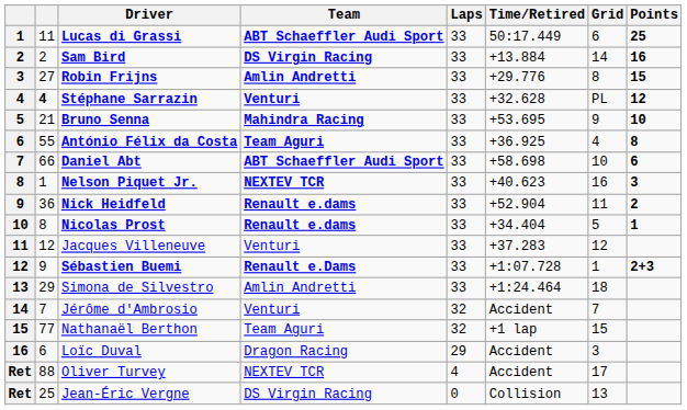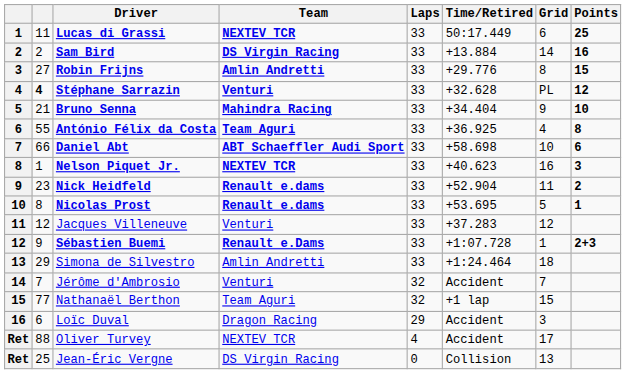 <table class="wikitable" style="font-size: 85%">
 <tr>
 <th></th>
 <th></th>
 <th>Driver</th>
 <th>Team</th>
 <th>Laps</th>
 <th>Time/Retired</th>
 <th>Grid</th>
 <th>Points</th>
 </tr>
 <tr>
 <th>1</th>
 <td>11</td>
 <td> <strong><a href='#'>Lucas di Grassi</a></strong></td>
-<td><strong><a href='#'>ABT Schaeffler Audi Sport</a></strong></td>
+<td><strong><a href='#'>NEXTEV TCR</a></strong></td>
 <td>33</td>
 <td>50:17.449</td>
 <td>6</td>
 <td><strong>25</strong></td>
 </tr>
 <tr>
 <th>2</th>
 <td>2</td>
 <td> <strong><a href='#'>Sam Bird</a></strong></td>
 <td><strong><a href='#'>DS Virgin Racing</a></strong></td>
 <td>33</td>
 <td>+13.884</td>
 <td>14</td>
 <td><strong>16</strong></td>
 </tr>
 <tr>
 <th>3</th>
 <td>27</td>
 <td> <strong><a href='#'>Robin Frijns</a></strong></td>
 <td><strong><a href='#'>Amlin Andretti</a></strong></td>
 <td>33</td>
 <td>+29.776</td>
 <td>8</td>
 <td><strong>15</strong></td>
 </tr>
 <tr>
 <th>4</th>
 <td><strong>4</strong></td>
 <td> <strong><a href='#'>Stéphane Sarrazin</a></strong></td>
 <td><strong><a href='#'>Venturi</a></strong></td>
 <td>33</td>
 <td>+32.628</td>
 <td>PL</td>
 <td><strong>12</strong></td>
 </tr>
 <tr>
 <th>5</th>
 <td>21</td>
 <td> <strong><a href='#'>Bruno Senna</a></strong></td>
 <td><strong><a href='#'>Mahindra Racing</a></strong></td>
 <td>33</td>
-<td>+53.695</td>
+<td>+34.404</td>
 <td>9</td>
 <td><strong>10</strong></td>
 </tr>
 <tr>
 <th>6</th>
 <td>55</td>
 <td> <strong><a href='#'>António Félix da Costa</a></strong></td>
 <td><strong><a href='#'>Team Aguri</a></strong></td>
 <td>33</td>
 <td>+36.925</td>
 <td>4</td>
 <td><strong>8</strong></td>
 </tr>
 <tr>
 <th>7</th>
 <td>66</td>
 <td> <strong><a href='#'>Daniel Abt</a></strong></td>
 <td><strong><a href='#'>ABT Schaeffler Audi Sport</a></strong></td>
 <td>33</td>
 <td>+58.698</td>
 <td>10</td>
 <td><strong>6</strong></td>
 </tr>
 <tr>
 <th>8</th>
 <td>1</td>
 <td> <strong><a href='#'>Nelson Piquet Jr.</a></strong></td>
 <td><strong><a href='#'>NEXTEV TCR</a></strong></td>
 <td>33</td>
 <td>+40.623</td>
 <td>16</td>
 <td><strong>3</strong></td>
 </tr>
 <tr>
 <th>9</th>
-<td>36</td>
+<td>23</td>
 <td> <strong><a href='#'>Nick Heidfeld</a></strong></td>
 <td><strong><a href='#'>Renault e.dams</a></strong></td>
 <td>33</td>
 <td>+52.904</td>
 <td>11</td>
 <td><strong>2</strong></td>
 </tr>
 <tr>
 <th>10</th>
 <td>8</td>
 <td> <strong><a href='#'>Nicolas Prost</a></strong></td>
 <td><strong><a href='#'>Renault e.dams</a></strong></td>
 <td>33</td>
-<td>+34.404</td>
+<td>+53.695</td>
 <td>5</td>
 <td><strong>1</strong></td>
 </tr>
 <tr>
 <th>11</th>
 <td>12</td>
 <td> <a href='#'>Jacques Villeneuve</a></td>
 <td><a href='#'>Venturi</a></td>
 <td>33</td>
 <td>+37.283</td>
 <td>12</td>
 <td></td>
 </tr>
 <tr>
 <th>12</th>
 <td>9</td>
 <td> <strong><a href='#'>Sébastien Buemi</a></strong></td>
 <td><strong><a href='#'>Renault e.Dams</a></strong></td>
 <td>33</td>
 <td>+1:07.728</td>
 <td>1</td>
 <td><strong>2+3</strong></td>
 </tr>
 <tr>
 <th>13</th>
 <td>29</td>
 <td> <a href='#'>Simona de Silvestro</a></td>
 <td><a href='#'>Amlin Andretti</a></td>
 <td>33</td>
 <td>+1:24.464</td>
 <td>18</td>
 <td></td>
 </tr>
 <tr>
 <th>14</th>
 <td>7</td>
 <td> <a href='#'>Jérôme d'Ambrosio</a></td>
 <td><a href='#'>Venturi</a></td>
 <td>32</td>
 <td>Accident</td>
 <td>7</td>
 <td></td>
 </tr>
 <tr>
 <th>15</th>
 <td>77</td>
 <td> <a href='#'>Nathanaël Berthon</a></td>
 <td><a href='#'>Team Aguri</a></td>
 <td>32</td>
 <td>+1 lap</td>
 <td>15</td>
 <td></td>
 </tr>
 <tr>
 <th>16</th>
 <td>6</td>
 <td> <a href='#'>Loïc Duval</a></td>
 <td><a href='#'>Dragon Racing</a></td>
 <td>29</td>
 <td>Accident</td>
 <td>3</td>
 <td></td>
 </tr>
 <tr>
 <th>Ret</th>
 <td>88</td>
 <td> <a href='#'>Oliver Turvey</a></td>
 <td><a href='#'>NEXTEV TCR</a></td>
 <td>4</td>
 <td>Accident</td>
 <td>17</td>
 <td></td>
 </tr>
 <tr>
 <th>Ret</th>
 <td>25</td>
 <td> <a href='#'>Jean-Éric Vergne</a></td>
 <td><a href='#'>DS Virgin Racing</a></td>
 <td>0</td>
 <td>Collision</td>
 <td>13</td>
 <td></td>
 </tr>
 </table>
